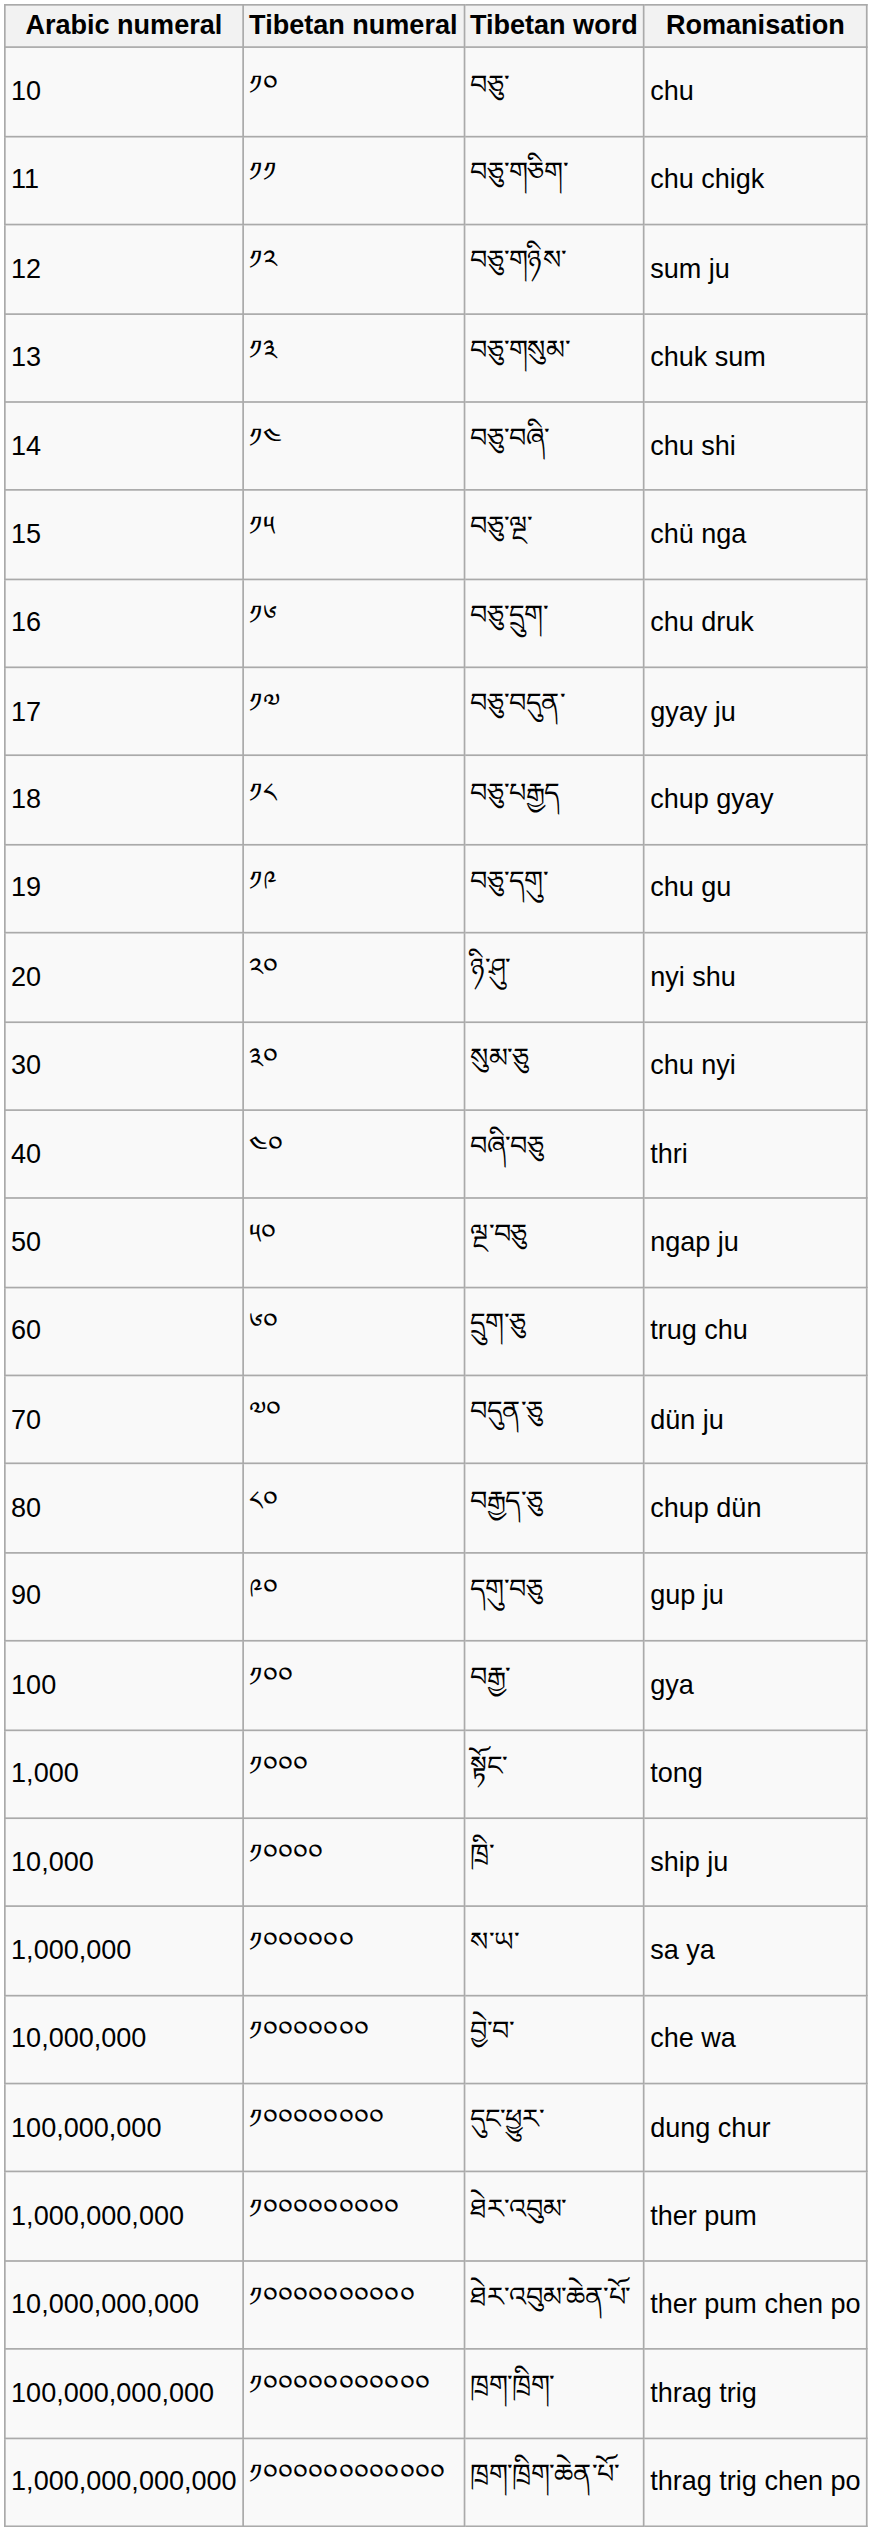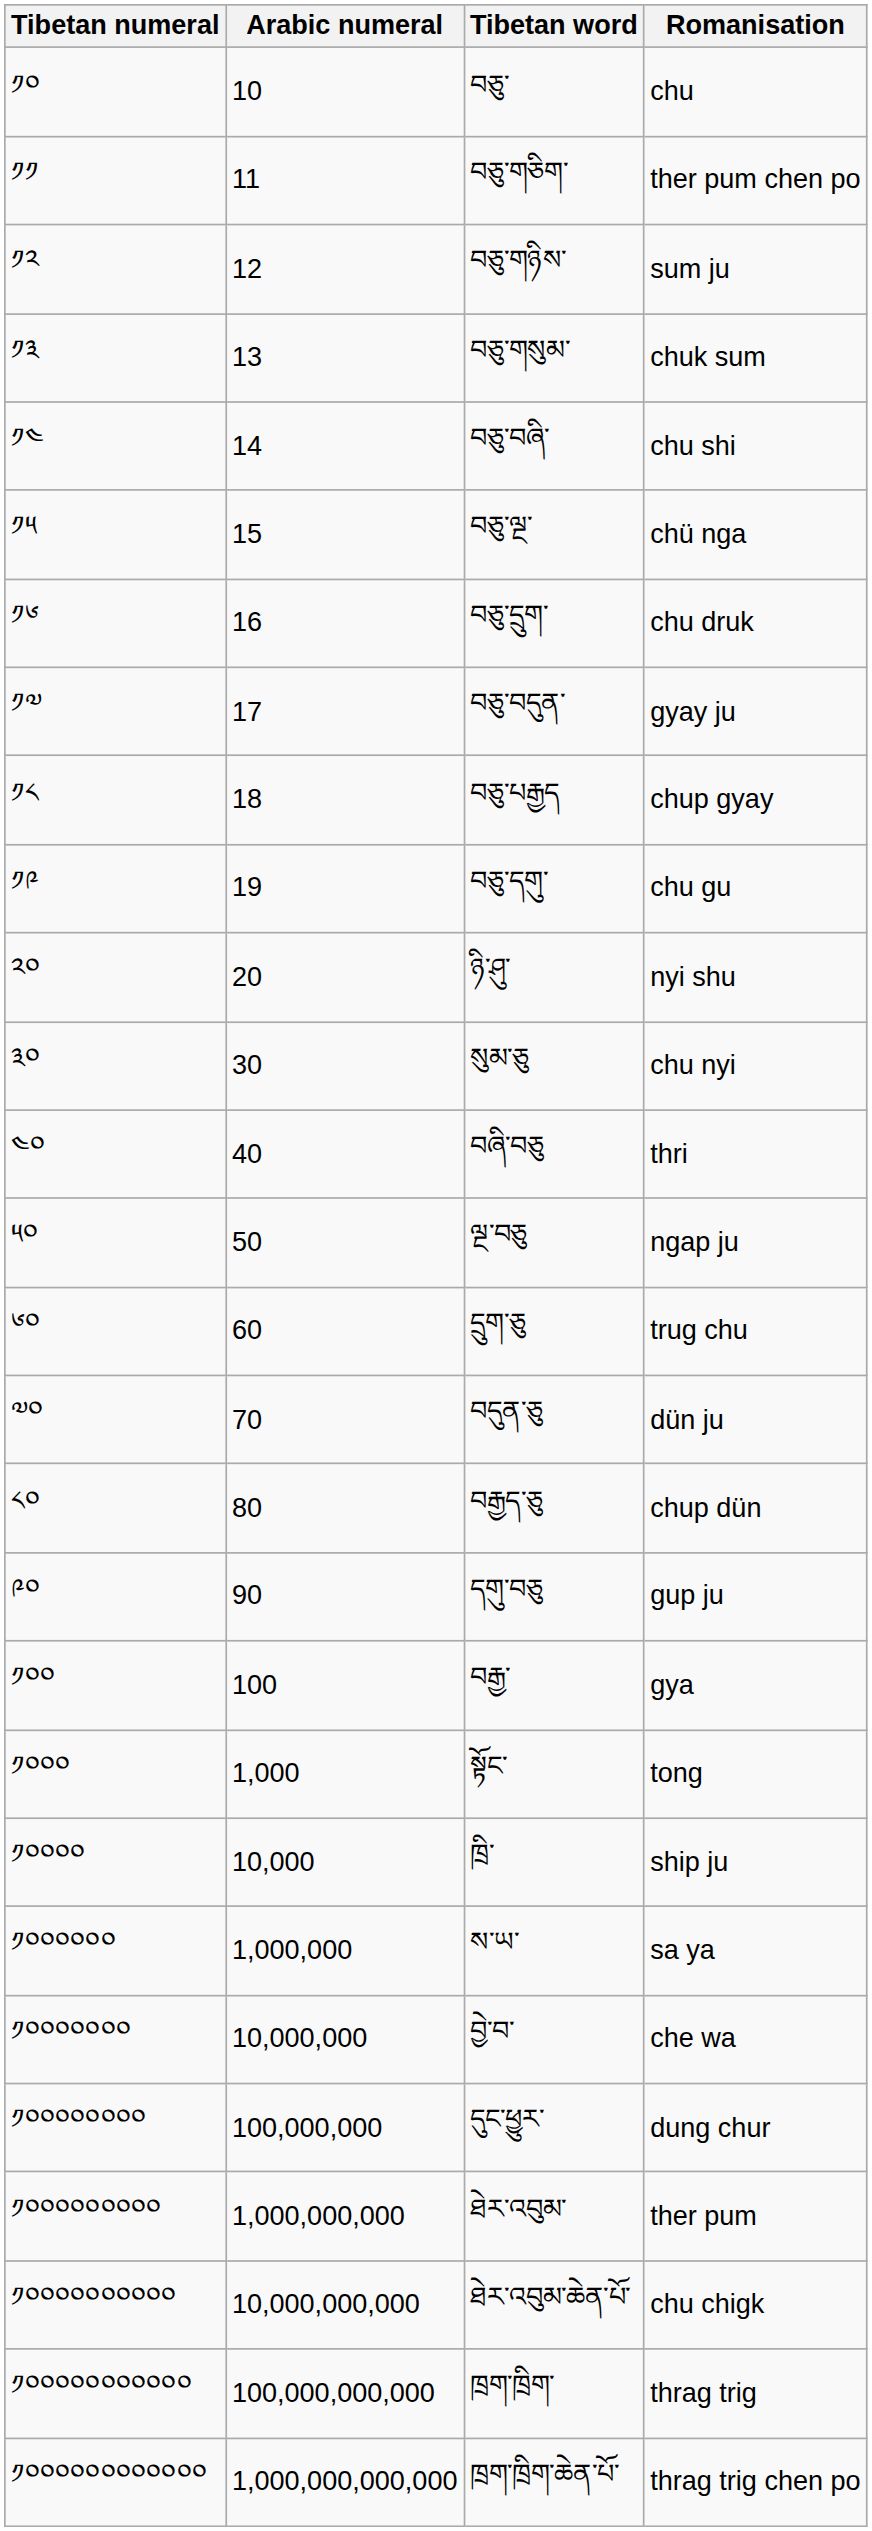 <table class="wikitable">
 <tr>
+<th>Tibetan numeral</th>
 <th>Arabic numeral</th>
-<th>Tibetan numeral</th>
 <th>Tibetan word</th>
 <th>Romanisation</th>
 </tr>
 <tr>
+<td>༡༠</td>
 <td>10</td>
-<td>༡༠</td>
 <td>བཅུ་</td>
 <td>chu</td>
 </tr>
 <tr>
+<td>༡༡</td>
 <td>11</td>
-<td>༡༡</td>
 <td>བཅུ་གཅིག་</td>
-<td>chu chigk</td>
+<td>ther pum chen po</td>
 </tr>
 <tr>
+<td>༡༢</td>
 <td>12</td>
-<td>༡༢</td>
 <td>བཅུ་གཉིས་</td>
 <td>sum ju</td>
 </tr>
 <tr>
+<td>༡༣</td>
 <td>13</td>
-<td>༡༣</td>
 <td>བཅུ་གསུམ་</td>
 <td>chuk sum</td>
 </tr>
 <tr>
+<td>༡༤</td>
 <td>14</td>
-<td>༡༤</td>
 <td>བཅུ་བཞི་</td>
 <td>chu shi</td>
 </tr>
 <tr>
+<td>༡༥</td>
 <td>15</td>
-<td>༡༥</td>
 <td>བཅུ་ལྔ་</td>
 <td>chü nga</td>
 </tr>
 <tr>
+<td>༡༦</td>
 <td>16</td>
-<td>༡༦</td>
 <td>བཅུ་དྲུག་</td>
 <td>chu druk</td>
 </tr>
 <tr>
+<td>༡༧</td>
 <td>17</td>
-<td>༡༧</td>
 <td>བཅུ་བདུན་</td>
 <td>gyay ju</td>
 </tr>
 <tr>
+<td>༡༨</td>
 <td>18</td>
-<td>༡༨</td>
 <td>བཅུ་པརྒྱད</td>
 <td>chup gyay</td>
 </tr>
 <tr>
+<td>༡༩</td>
 <td>19</td>
-<td>༡༩</td>
 <td>བཅུ་དགུ་</td>
 <td>chu gu</td>
 </tr>
 <tr>
+<td>༢༠</td>
 <td>20</td>
-<td>༢༠</td>
 <td>ཉི་ཤུ་</td>
 <td>nyi shu</td>
 </tr>
 <tr>
+<td>༣༠</td>
 <td>30</td>
-<td>༣༠</td>
 <td>སུམ་ཅུ</td>
 <td>chu nyi</td>
 </tr>
 <tr>
+<td>༤༠</td>
 <td>40</td>
-<td>༤༠</td>
 <td>བཞི་བཅུ</td>
 <td>thri</td>
 </tr>
 <tr>
+<td>༥༠</td>
 <td>50</td>
-<td>༥༠</td>
 <td>ལྔ་བཅུ</td>
 <td>ngap ju</td>
 </tr>
 <tr>
+<td>༦༠</td>
 <td>60</td>
-<td>༦༠</td>
 <td>དྲུག་ཅུ</td>
 <td>trug chu</td>
 </tr>
 <tr>
+<td>༧༠</td>
 <td>70</td>
-<td>༧༠</td>
 <td>བདུན་ཅུ</td>
 <td>dün ju</td>
 </tr>
 <tr>
+<td>༨༠</td>
 <td>80</td>
-<td>༨༠</td>
 <td>བརྒྱད་ཅུ</td>
 <td>chup dün</td>
 </tr>
 <tr>
+<td>༩༠</td>
 <td>90</td>
-<td>༩༠</td>
 <td>དགུ་བཅུ</td>
 <td>gup ju</td>
 </tr>
 <tr>
+<td>༡༠༠</td>
 <td>100</td>
-<td>༡༠༠</td>
 <td>བརྒྱ་</td>
 <td>gya</td>
 </tr>
 <tr>
+<td>༡༠༠༠</td>
 <td>1,000</td>
-<td>༡༠༠༠</td>
 <td>སྟོང་</td>
 <td>tong</td>
 </tr>
 <tr>
+<td>༡༠༠༠༠</td>
 <td>10,000</td>
-<td>༡༠༠༠༠</td>
 <td>ཁྲི་</td>
 <td>ship ju</td>
 </tr>
 <tr>
+<td>༡༠༠༠༠༠༠</td>
 <td>1,000,000</td>
-<td>༡༠༠༠༠༠༠</td>
 <td>ས་ཡ་</td>
 <td>sa ya</td>
 </tr>
 <tr>
+<td>༡༠༠༠༠༠༠༠</td>
 <td>10,000,000</td>
-<td>༡༠༠༠༠༠༠༠</td>
 <td>བྱེ་བ་</td>
 <td>che wa</td>
 </tr>
 <tr>
+<td>༡༠༠༠༠༠༠༠༠</td>
 <td>100,000,000</td>
-<td>༡༠༠༠༠༠༠༠༠</td>
 <td>དུང་ཕྱུར་</td>
 <td>dung chur</td>
 </tr>
 <tr>
+<td>༡༠༠༠༠༠༠༠༠༠</td>
 <td>1,000,000,000</td>
-<td>༡༠༠༠༠༠༠༠༠༠</td>
 <td>ཐེར་འབུམ་</td>
 <td>ther pum</td>
 </tr>
 <tr>
+<td>༡༠༠༠༠༠༠༠༠༠༠</td>
 <td>10,000,000,000</td>
-<td>༡༠༠༠༠༠༠༠༠༠༠</td>
 <td>ཐེར་འབུམ་ཆེན་པོ་</td>
-<td>ther pum chen po</td>
+<td>chu chigk</td>
 </tr>
 <tr>
+<td>༡༠༠༠༠༠༠༠༠༠༠༠</td>
 <td>100,000,000,000</td>
-<td>༡༠༠༠༠༠༠༠༠༠༠༠</td>
 <td>ཁྲག་ཁྲིག་</td>
 <td>thrag trig</td>
 </tr>
 <tr>
+<td>༡༠༠༠༠༠༠༠༠༠༠༠༠</td>
 <td>1,000,000,000,000</td>
-<td>༡༠༠༠༠༠༠༠༠༠༠༠༠</td>
 <td>ཁྲག་ཁྲིག་ཆེན་པོ་</td>
 <td>thrag trig chen po</td>
 </tr>
 </table>
